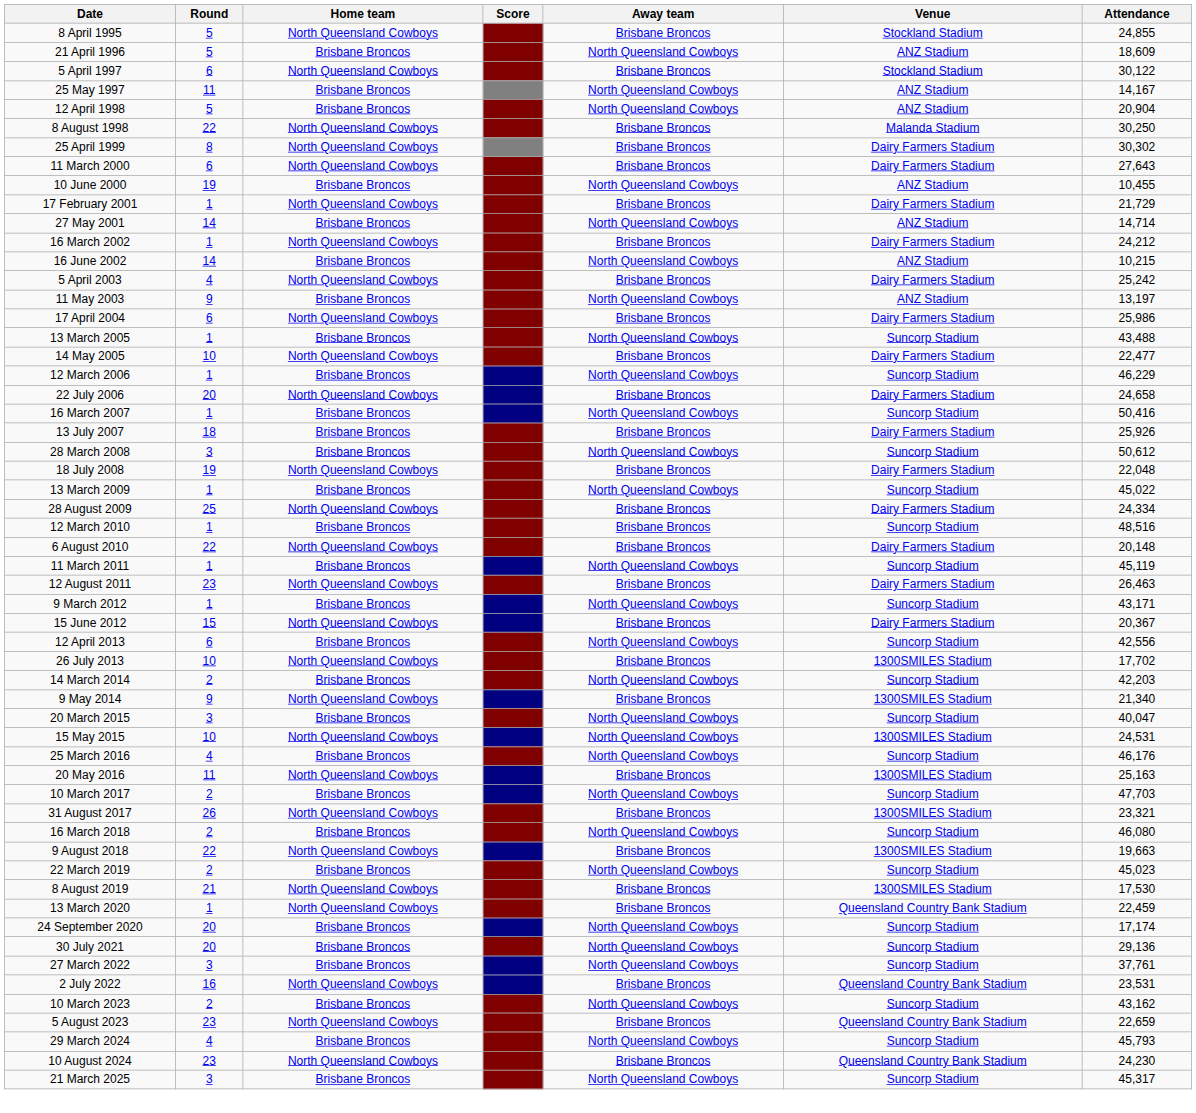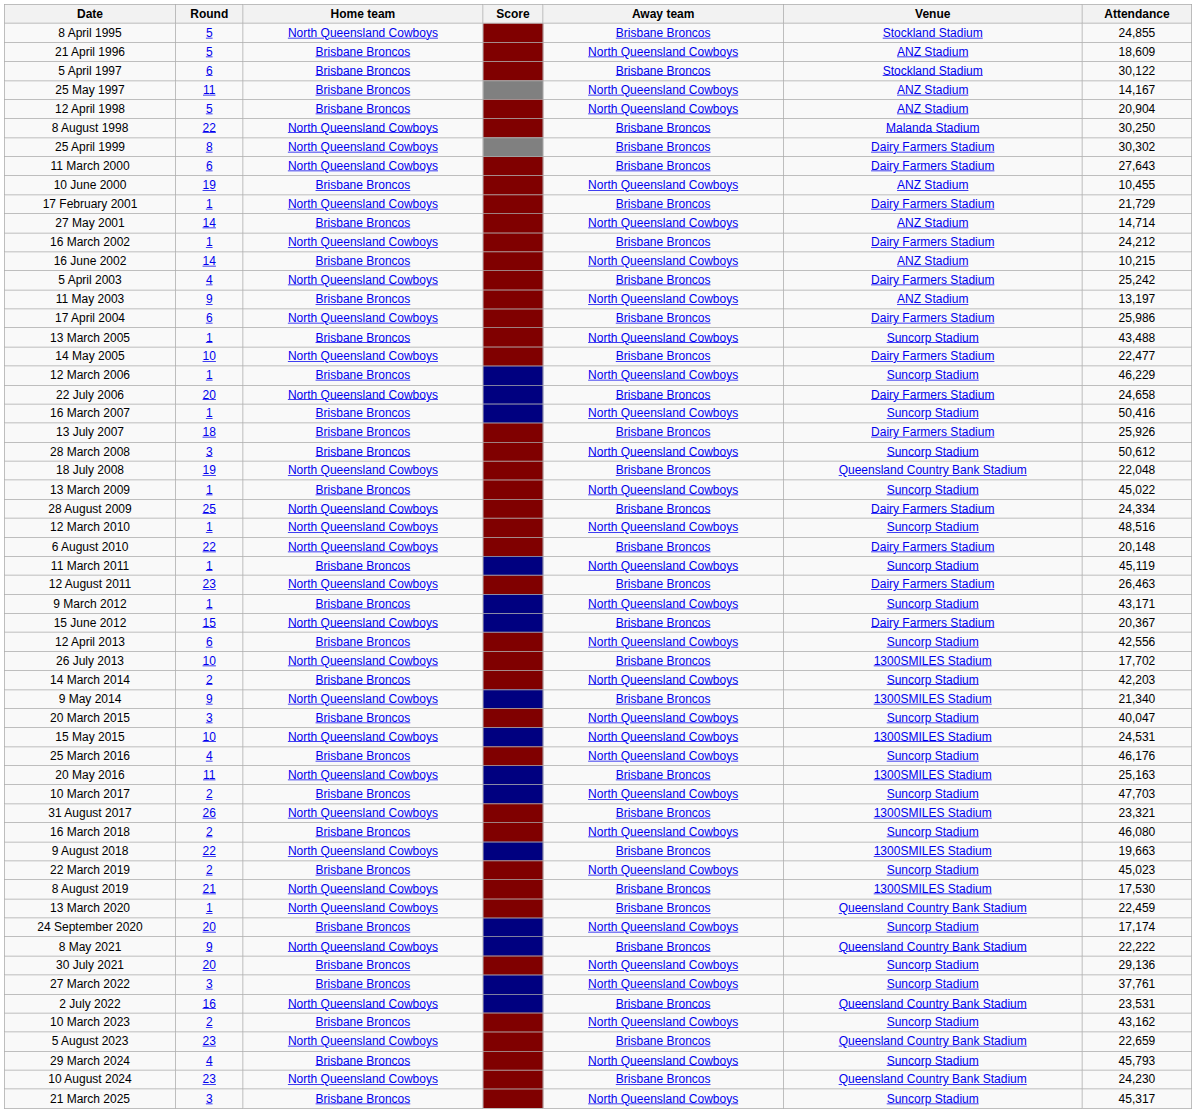 <table class="wikitable" style="text-align:center;" width="100%">
 <tr>
 <th>Date</th>
 <th>Round</th>
 <th>Home team</th>
 <th>Score</th>
 <th>Away team</th>
 <th>Venue</th>
 <th>Attendance</th>
 </tr>
 <tr>
 <td>8 April 1995</td>
 <td><a href='#'>5</a></td>
 <td> <a href='#'>North Queensland Cowboys</a></td>
 <td style="background:maroon"></td>
 <td> <a href='#'>Brisbane Broncos</a></td>
 <td><a href='#'>Stockland Stadium</a></td>
 <td>24,855</td>
 </tr>
 <tr>
 <td>21 April 1996</td>
 <td><a href='#'>5</a></td>
 <td> <a href='#'>Brisbane Broncos</a></td>
 <td style="background:maroon"></td>
 <td> <a href='#'>North Queensland Cowboys</a></td>
 <td><a href='#'>ANZ Stadium</a></td>
 <td>18,609</td>
 </tr>
 <tr>
 <td>5 April 1997</td>
 <td><a href='#'>6</a></td>
-<td> <a href='#'>North Queensland Cowboys</a></td>
+<td> <a href='#'>Brisbane Broncos</a></td>
 <td style="background:maroon"></td>
 <td> <a href='#'>Brisbane Broncos</a></td>
 <td><a href='#'>Stockland Stadium</a></td>
 <td>30,122</td>
 </tr>
 <tr>
 <td>25 May 1997</td>
 <td><a href='#'>11</a></td>
 <td> <a href='#'>Brisbane Broncos</a></td>
 <td style="background:grey"></td>
 <td> <a href='#'>North Queensland Cowboys</a></td>
 <td><a href='#'>ANZ Stadium</a></td>
 <td>14,167</td>
 </tr>
 <tr>
 <td>12 April 1998</td>
 <td><a href='#'>5</a></td>
 <td> <a href='#'>Brisbane Broncos</a></td>
 <td style="background:maroon"></td>
 <td> <a href='#'>North Queensland Cowboys</a></td>
 <td><a href='#'>ANZ Stadium</a></td>
 <td>20,904</td>
 </tr>
 <tr>
 <td>8 August 1998</td>
 <td><a href='#'>22</a></td>
 <td> <a href='#'>North Queensland Cowboys</a></td>
 <td style="background:maroon"></td>
 <td> <a href='#'>Brisbane Broncos</a></td>
 <td><a href='#'>Malanda Stadium</a></td>
 <td>30,250</td>
 </tr>
 <tr>
 <td>25 April 1999</td>
 <td><a href='#'>8</a></td>
 <td> <a href='#'>North Queensland Cowboys</a></td>
 <td style="background:grey"></td>
 <td> <a href='#'>Brisbane Broncos</a></td>
 <td><a href='#'>Dairy Farmers Stadium</a></td>
 <td>30,302</td>
 </tr>
 <tr>
 <td>11 March 2000</td>
 <td><a href='#'>6</a></td>
 <td> <a href='#'>North Queensland Cowboys</a></td>
 <td style="background:maroon"></td>
 <td> <a href='#'>Brisbane Broncos</a></td>
 <td><a href='#'>Dairy Farmers Stadium</a></td>
 <td>27,643</td>
 </tr>
 <tr>
 <td>10 June 2000</td>
 <td><a href='#'>19</a></td>
 <td> <a href='#'>Brisbane Broncos</a></td>
 <td style="background:maroon"></td>
 <td> <a href='#'>North Queensland Cowboys</a></td>
 <td><a href='#'>ANZ Stadium</a></td>
 <td>10,455</td>
 </tr>
 <tr>
 <td>17 February 2001</td>
 <td><a href='#'>1</a></td>
 <td> <a href='#'>North Queensland Cowboys</a></td>
 <td style="background:maroon"></td>
 <td> <a href='#'>Brisbane Broncos</a></td>
 <td><a href='#'>Dairy Farmers Stadium</a></td>
 <td>21,729</td>
 </tr>
 <tr>
 <td>27 May 2001</td>
 <td><a href='#'>14</a></td>
 <td> <a href='#'>Brisbane Broncos</a></td>
 <td style="background:maroon"></td>
 <td> <a href='#'>North Queensland Cowboys</a></td>
 <td><a href='#'>ANZ Stadium</a></td>
 <td>14,714</td>
 </tr>
 <tr>
 <td>16 March 2002</td>
 <td><a href='#'>1</a></td>
 <td> <a href='#'>North Queensland Cowboys</a></td>
 <td style="background:maroon"></td>
 <td> <a href='#'>Brisbane Broncos</a></td>
 <td><a href='#'>Dairy Farmers Stadium</a></td>
 <td>24,212</td>
 </tr>
 <tr>
 <td>16 June 2002</td>
 <td><a href='#'>14</a></td>
 <td> <a href='#'>Brisbane Broncos</a></td>
 <td style="background:maroon"></td>
 <td> <a href='#'>North Queensland Cowboys</a></td>
 <td><a href='#'>ANZ Stadium</a></td>
 <td>10,215</td>
 </tr>
 <tr>
 <td>5 April 2003</td>
 <td><a href='#'>4</a></td>
 <td> <a href='#'>North Queensland Cowboys</a></td>
 <td style="background:maroon"></td>
 <td> <a href='#'>Brisbane Broncos</a></td>
 <td><a href='#'>Dairy Farmers Stadium</a></td>
 <td>25,242</td>
 </tr>
 <tr>
 <td>11 May 2003</td>
 <td><a href='#'>9</a></td>
 <td> <a href='#'>Brisbane Broncos</a></td>
 <td style="background:maroon"></td>
 <td> <a href='#'>North Queensland Cowboys</a></td>
 <td><a href='#'>ANZ Stadium</a></td>
 <td>13,197</td>
 </tr>
 <tr>
 <td>17 April 2004</td>
 <td><a href='#'>6</a></td>
 <td> <a href='#'>North Queensland Cowboys</a></td>
 <td style="background:maroon"></td>
 <td> <a href='#'>Brisbane Broncos</a></td>
 <td><a href='#'>Dairy Farmers Stadium</a></td>
 <td>25,986</td>
 </tr>
 <tr>
 <td>13 March 2005</td>
 <td><a href='#'>1</a></td>
 <td> <a href='#'>Brisbane Broncos</a></td>
 <td style="background:maroon"></td>
 <td> <a href='#'>North Queensland Cowboys</a></td>
 <td><a href='#'>Suncorp Stadium</a></td>
 <td>43,488</td>
 </tr>
 <tr>
 <td>14 May 2005</td>
 <td><a href='#'>10</a></td>
 <td> <a href='#'>North Queensland Cowboys</a></td>
 <td style="background:maroon"></td>
 <td> <a href='#'>Brisbane Broncos</a></td>
 <td><a href='#'>Dairy Farmers Stadium</a></td>
 <td>22,477</td>
 </tr>
 <tr>
 <td>12 March 2006</td>
 <td><a href='#'>1</a></td>
 <td> <a href='#'>Brisbane Broncos</a></td>
 <td style="background:navy"></td>
 <td> <a href='#'>North Queensland Cowboys</a></td>
 <td><a href='#'>Suncorp Stadium</a></td>
 <td>46,229</td>
 </tr>
 <tr>
 <td>22 July 2006</td>
 <td><a href='#'>20</a></td>
 <td> <a href='#'>North Queensland Cowboys</a></td>
 <td style="background:navy"></td>
 <td> <a href='#'>Brisbane Broncos</a></td>
 <td><a href='#'>Dairy Farmers Stadium</a></td>
 <td>24,658</td>
 </tr>
 <tr>
 <td>16 March 2007</td>
 <td><a href='#'>1</a></td>
 <td> <a href='#'>Brisbane Broncos</a></td>
 <td style="background:navy"></td>
 <td> <a href='#'>North Queensland Cowboys</a></td>
 <td><a href='#'>Suncorp Stadium</a></td>
 <td>50,416</td>
 </tr>
 <tr>
 <td>13 July 2007</td>
 <td><a href='#'>18</a></td>
 <td> <a href='#'>Brisbane Broncos</a></td>
 <td style="background:maroon"></td>
 <td> <a href='#'>Brisbane Broncos</a></td>
 <td><a href='#'>Dairy Farmers Stadium</a></td>
 <td>25,926</td>
 </tr>
 <tr>
 <td>28 March 2008</td>
 <td><a href='#'>3</a></td>
 <td> <a href='#'>Brisbane Broncos</a></td>
 <td style="background:maroon"></td>
 <td> <a href='#'>North Queensland Cowboys</a></td>
 <td><a href='#'>Suncorp Stadium</a></td>
 <td>50,612</td>
 </tr>
 <tr>
 <td>18 July 2008</td>
 <td><a href='#'>19</a></td>
 <td> <a href='#'>North Queensland Cowboys</a></td>
 <td style="background:maroon"></td>
 <td> <a href='#'>Brisbane Broncos</a></td>
-<td><a href='#'>Dairy Farmers Stadium</a></td>
+<td><a href='#'>Queensland Country Bank Stadium</a></td>
 <td>22,048</td>
 </tr>
 <tr>
 <td>13 March 2009</td>
 <td><a href='#'>1</a></td>
 <td> <a href='#'>Brisbane Broncos</a></td>
 <td style="background:maroon"></td>
 <td> <a href='#'>North Queensland Cowboys</a></td>
 <td><a href='#'>Suncorp Stadium</a></td>
 <td>45,022</td>
 </tr>
 <tr>
 <td>28 August 2009</td>
 <td><a href='#'>25</a></td>
 <td> <a href='#'>North Queensland Cowboys</a></td>
 <td style="background:maroon"></td>
 <td> <a href='#'>Brisbane Broncos</a></td>
 <td><a href='#'>Dairy Farmers Stadium</a></td>
 <td>24,334</td>
 </tr>
 <tr>
 <td>12 March 2010</td>
 <td><a href='#'>1</a></td>
-<td> <a href='#'>Brisbane Broncos</a></td>
+<td> <a href='#'>North Queensland Cowboys</a></td>
 <td style="background:maroon"></td>
-<td> <a href='#'>Brisbane Broncos</a></td>
+<td> <a href='#'>North Queensland Cowboys</a></td>
 <td><a href='#'>Suncorp Stadium</a></td>
 <td>48,516</td>
 </tr>
 <tr>
 <td>6 August 2010</td>
 <td><a href='#'>22</a></td>
 <td> <a href='#'>North Queensland Cowboys</a></td>
 <td style="background:maroon"></td>
 <td> <a href='#'>Brisbane Broncos</a></td>
 <td><a href='#'>Dairy Farmers Stadium</a></td>
 <td>20,148</td>
 </tr>
 <tr>
 <td>11 March 2011</td>
 <td><a href='#'>1</a></td>
 <td> <a href='#'>Brisbane Broncos</a></td>
 <td style="background:navy"></td>
 <td> <a href='#'>North Queensland Cowboys</a></td>
 <td><a href='#'>Suncorp Stadium</a></td>
 <td>45,119</td>
 </tr>
 <tr>
 <td>12 August 2011</td>
 <td><a href='#'>23</a></td>
 <td> <a href='#'>North Queensland Cowboys</a></td>
 <td style="background:maroon"></td>
 <td> <a href='#'>Brisbane Broncos</a></td>
 <td><a href='#'>Dairy Farmers Stadium</a></td>
 <td>26,463</td>
 </tr>
 <tr>
 <td>9 March 2012</td>
 <td><a href='#'>1</a></td>
 <td> <a href='#'>Brisbane Broncos</a></td>
 <td style="background:navy"></td>
 <td> <a href='#'>North Queensland Cowboys</a></td>
 <td><a href='#'>Suncorp Stadium</a></td>
 <td>43,171</td>
 </tr>
 <tr>
 <td>15 June 2012</td>
 <td><a href='#'>15</a></td>
 <td> <a href='#'>North Queensland Cowboys</a></td>
 <td style="background:navy"></td>
 <td> <a href='#'>Brisbane Broncos</a></td>
 <td><a href='#'>Dairy Farmers Stadium</a></td>
 <td>20,367</td>
 </tr>
 <tr>
 <td>12 April 2013</td>
 <td><a href='#'>6</a></td>
 <td> <a href='#'>Brisbane Broncos</a></td>
 <td style="background:maroon"></td>
 <td> <a href='#'>North Queensland Cowboys</a></td>
 <td><a href='#'>Suncorp Stadium</a></td>
 <td>42,556</td>
 </tr>
 <tr>
 <td>26 July 2013</td>
 <td><a href='#'>10</a></td>
 <td> <a href='#'>North Queensland Cowboys</a></td>
 <td style="background:maroon"></td>
 <td> <a href='#'>Brisbane Broncos</a></td>
 <td><a href='#'>1300SMILES Stadium</a></td>
 <td>17,702</td>
 </tr>
 <tr>
 <td>14 March 2014</td>
 <td><a href='#'>2</a></td>
 <td> <a href='#'>Brisbane Broncos</a></td>
 <td style="background:maroon"></td>
 <td> <a href='#'>North Queensland Cowboys</a></td>
 <td><a href='#'>Suncorp Stadium</a></td>
 <td>42,203</td>
 </tr>
 <tr>
 <td>9 May 2014</td>
 <td><a href='#'>9</a></td>
 <td> <a href='#'>North Queensland Cowboys</a></td>
 <td style="background:navy"></td>
 <td> <a href='#'>Brisbane Broncos</a></td>
 <td><a href='#'>1300SMILES Stadium</a></td>
 <td>21,340</td>
 </tr>
 <tr>
 <td>20 March 2015</td>
 <td><a href='#'>3</a></td>
 <td> <a href='#'>Brisbane Broncos</a></td>
 <td style="background:maroon"></td>
 <td> <a href='#'>North Queensland Cowboys</a></td>
 <td><a href='#'>Suncorp Stadium</a></td>
 <td>40,047</td>
 </tr>
 <tr>
 <td>15 May 2015</td>
 <td><a href='#'>10</a></td>
 <td> <a href='#'>North Queensland Cowboys</a></td>
 <td style="background:navy"></td>
 <td> <a href='#'>North Queensland Cowboys</a></td>
 <td><a href='#'>1300SMILES Stadium</a></td>
 <td>24,531</td>
 </tr>
 <tr>
 <td>25 March 2016</td>
 <td><a href='#'>4</a></td>
 <td> <a href='#'>Brisbane Broncos</a></td>
 <td style="background:maroon"></td>
 <td> <a href='#'>North Queensland Cowboys</a></td>
 <td><a href='#'>Suncorp Stadium</a></td>
 <td>46,176</td>
 </tr>
 <tr>
 <td>20 May 2016</td>
 <td><a href='#'>11</a></td>
 <td> <a href='#'>North Queensland Cowboys</a></td>
 <td style="background:navy"></td>
 <td> <a href='#'>Brisbane Broncos</a></td>
 <td><a href='#'>1300SMILES Stadium</a></td>
 <td>25,163</td>
 </tr>
 <tr>
 <td>10 March 2017</td>
 <td><a href='#'>2</a></td>
 <td> <a href='#'>Brisbane Broncos</a></td>
 <td style="background:navy"></td>
 <td> <a href='#'>North Queensland Cowboys</a></td>
 <td><a href='#'>Suncorp Stadium</a></td>
 <td>47,703</td>
 </tr>
 <tr>
 <td>31 August 2017</td>
 <td><a href='#'>26</a></td>
 <td> <a href='#'>North Queensland Cowboys</a></td>
 <td style="background:maroon"></td>
 <td> <a href='#'>Brisbane Broncos</a></td>
 <td><a href='#'>1300SMILES Stadium</a></td>
 <td>23,321</td>
 </tr>
 <tr>
 <td>16 March 2018</td>
 <td><a href='#'>2</a></td>
 <td> <a href='#'>Brisbane Broncos</a></td>
 <td style="background:maroon"></td>
 <td> <a href='#'>North Queensland Cowboys</a></td>
 <td><a href='#'>Suncorp Stadium</a></td>
 <td>46,080</td>
 </tr>
 <tr>
 <td>9 August 2018</td>
 <td><a href='#'>22</a></td>
 <td> <a href='#'>North Queensland Cowboys</a></td>
 <td style="background:navy"></td>
 <td> <a href='#'>Brisbane Broncos</a></td>
 <td><a href='#'>1300SMILES Stadium</a></td>
 <td>19,663</td>
 </tr>
 <tr>
 <td>22 March 2019</td>
 <td><a href='#'>2</a></td>
 <td> <a href='#'>Brisbane Broncos</a></td>
 <td style="background:maroon"></td>
 <td> <a href='#'>North Queensland Cowboys</a></td>
 <td><a href='#'>Suncorp Stadium</a></td>
 <td>45,023</td>
 </tr>
 <tr>
 <td>8 August 2019</td>
 <td><a href='#'>21</a></td>
 <td> <a href='#'>North Queensland Cowboys</a></td>
 <td style="background:maroon"></td>
 <td> <a href='#'>Brisbane Broncos</a></td>
 <td><a href='#'>1300SMILES Stadium</a></td>
 <td>17,530</td>
 </tr>
 <tr>
 <td>13 March 2020</td>
 <td><a href='#'>1</a></td>
 <td> <a href='#'>North Queensland Cowboys</a></td>
 <td style="background:maroon"></td>
 <td> <a href='#'>Brisbane Broncos</a></td>
 <td><a href='#'>Queensland Country Bank Stadium</a></td>
 <td>22,459</td>
 </tr>
 <tr>
 <td>24 September 2020</td>
 <td><a href='#'>20</a></td>
 <td> <a href='#'>Brisbane Broncos</a></td>
 <td style="background:navy"></td>
 <td> <a href='#'>North Queensland Cowboys</a></td>
 <td><a href='#'>Suncorp Stadium</a></td>
 <td>17,174</td>
 </tr>
 <tr>
+<td>8 May 2021</td>
+<td><a href='#'>9</a></td>
+<td> <a href='#'>North Queensland Cowboys</a></td>
+<td style="background:navy"></td>
+<td> <a href='#'>Brisbane Broncos</a></td>
+<td><a href='#'>Queensland Country Bank Stadium</a></td>
+<td>22,222</td>
+</tr>
+<tr>
 <td>30 July 2021</td>
 <td><a href='#'>20</a></td>
 <td> <a href='#'>Brisbane Broncos</a></td>
 <td style="background:maroon"></td>
 <td> <a href='#'>North Queensland Cowboys</a></td>
 <td><a href='#'>Suncorp Stadium</a></td>
 <td>29,136</td>
 </tr>
 <tr>
 <td>27 March 2022</td>
 <td><a href='#'>3</a></td>
 <td> <a href='#'>Brisbane Broncos</a></td>
 <td style="background:navy"></td>
 <td> <a href='#'>North Queensland Cowboys</a></td>
 <td><a href='#'>Suncorp Stadium</a></td>
 <td>37,761</td>
 </tr>
 <tr>
 <td>2 July 2022</td>
 <td><a href='#'>16</a></td>
 <td> <a href='#'>North Queensland Cowboys</a></td>
 <td style="background:navy"></td>
 <td> <a href='#'>Brisbane Broncos</a></td>
 <td><a href='#'>Queensland Country Bank Stadium</a></td>
 <td>23,531</td>
 </tr>
 <tr>
 <td>10 March 2023</td>
 <td><a href='#'>2</a></td>
 <td> <a href='#'>Brisbane Broncos</a></td>
 <td style="background:maroon"></td>
 <td> <a href='#'>North Queensland Cowboys</a></td>
 <td><a href='#'>Suncorp Stadium</a></td>
 <td>43,162</td>
 </tr>
 <tr>
 <td>5 August 2023</td>
 <td><a href='#'>23</a></td>
 <td> <a href='#'>North Queensland Cowboys</a></td>
 <td style="background:maroon"></td>
 <td> <a href='#'>Brisbane Broncos</a></td>
 <td><a href='#'>Queensland Country Bank Stadium</a></td>
 <td>22,659</td>
 </tr>
 <tr>
 <td>29 March 2024</td>
 <td><a href='#'>4</a></td>
 <td> <a href='#'>Brisbane Broncos</a></td>
 <td style="background:maroon"></td>
 <td> <a href='#'>North Queensland Cowboys</a></td>
 <td><a href='#'>Suncorp Stadium</a></td>
 <td>45,793</td>
 </tr>
 <tr>
 <td>10 August 2024</td>
 <td><a href='#'>23</a></td>
 <td> <a href='#'>North Queensland Cowboys</a></td>
 <td style="background:maroon"></td>
 <td> <a href='#'>Brisbane Broncos</a></td>
 <td><a href='#'>Queensland Country Bank Stadium</a></td>
 <td>24,230</td>
 </tr>
 <tr>
 <td>21 March 2025</td>
 <td><a href='#'>3</a></td>
 <td> <a href='#'>Brisbane Broncos</a></td>
 <td style="background:maroon"></td>
 <td> <a href='#'>North Queensland Cowboys</a></td>
 <td><a href='#'>Suncorp Stadium</a></td>
 <td>45,317</td>
 </tr>
 </table>
